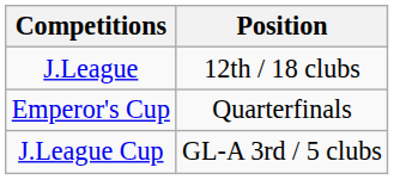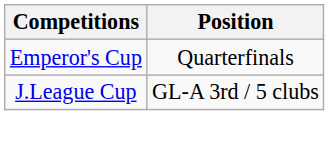 <table class="wikitable" style="text-align:center;">
 <tr>
 <th>Competitions</th>
 <th>Position</th>
-</tr>
-<tr>
-<td><a href='#'>J.League</a></td>
-<td>12th / 18 clubs</td>
 </tr>
 <tr>
 <td><a href='#'>Emperor's Cup</a></td>
 <td>Quarterfinals</td>
 </tr>
 <tr>
 <td><a href='#'>J.League Cup</a></td>
 <td>GL-A 3rd / 5 clubs</td>
 </tr>
 </table>
